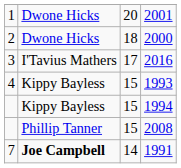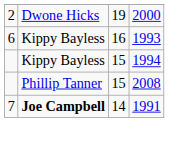 <table class="wikitable">
 <tr>
 </tr>
 <tr>
-<td>1</td>
-<td><a href='#'>Dwone Hicks</a></td>
-<td>20</td>
-<td><a href='#'>2001</a></td>
-</tr>
-<tr>
 <td>2</td>
 <td><a href='#'>Dwone Hicks</a></td>
-<td>18</td>
+<td>19</td>
 <td><a href='#'>2000</a></td>
 </tr>
 <tr>
-<td>3</td>
-<td>I'Tavius Mathers</td>
-<td>17</td>
-<td><a href='#'>2016</a></td>
-</tr>
-<tr>
-<td>4</td>
+<td>6</td>
 <td>Kippy Bayless</td>
-<td>15</td>
+<td>16</td>
 <td><a href='#'>1993</a></td>
 </tr>
 <tr>
 <td></td>
 <td>Kippy Bayless</td>
 <td>15</td>
 <td><a href='#'>1994</a></td>
 </tr>
 <tr>
 <td></td>
 <td><a href='#'>Phillip Tanner</a></td>
 <td>15</td>
 <td><a href='#'>2008</a></td>
 </tr>
 <tr>
 <td>7</td>
 <td><strong>Joe Campbell</strong></td>
 <td>14</td>
 <td><a href='#'>1991</a></td>
 </tr>
 </table>
